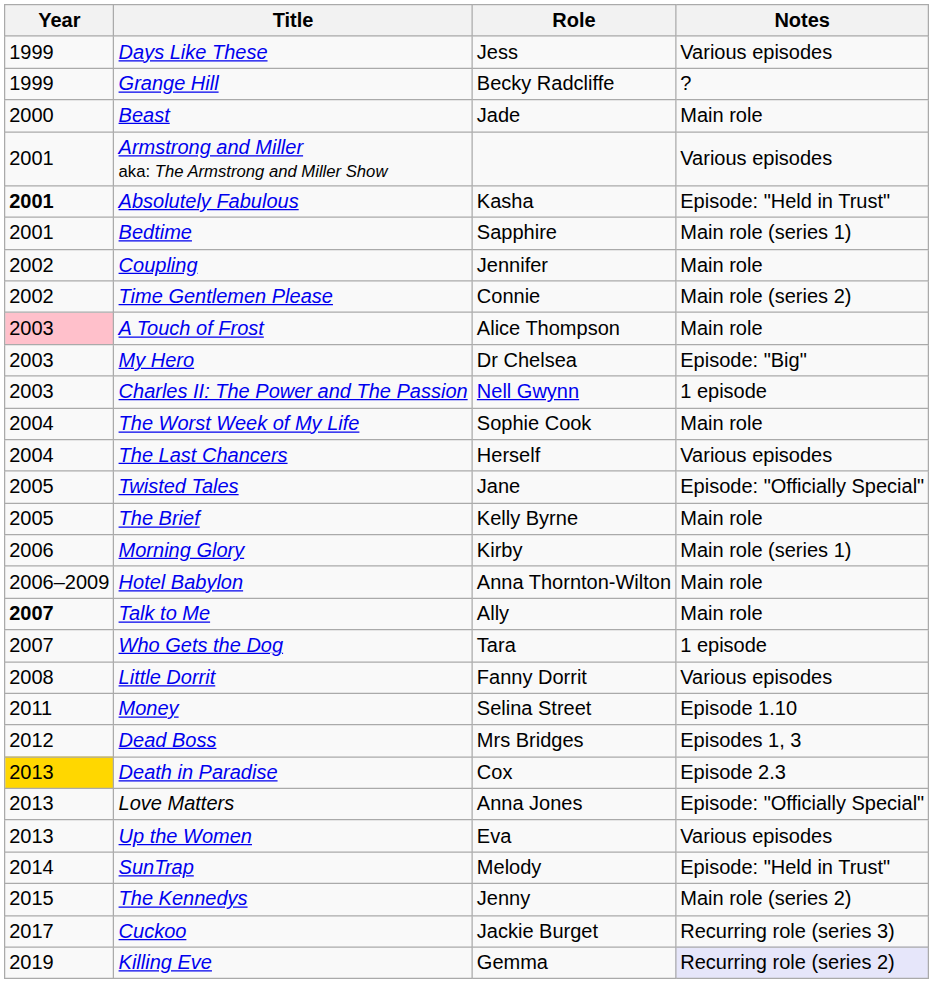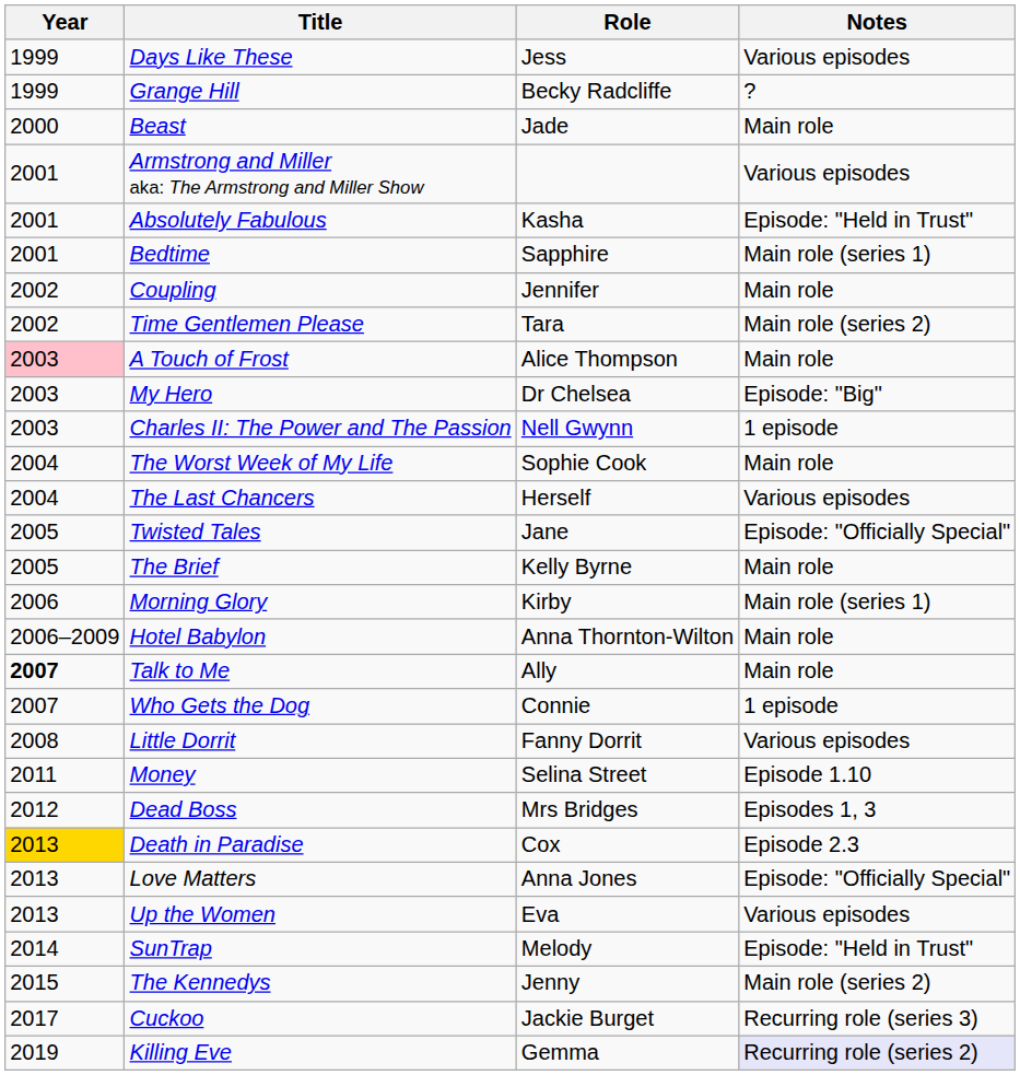 <table class="wikitable">
 <tr>
 <th>Year</th>
 <th>Title</th>
 <th>Role</th>
 <th>Notes</th>
 </tr>
 <tr>
 <td>1999</td>
 <td><em><a href='#'>Days Like These</a></em></td>
 <td>Jess</td>
 <td>Various episodes</td>
 </tr>
 <tr>
 <td>1999</td>
 <td><em><a href='#'>Grange Hill</a></em></td>
 <td>Becky Radcliffe</td>
 <td>?</td>
 </tr>
 <tr>
 <td>2000</td>
 <td><em><a href='#'>Beast</a></em></td>
 <td>Jade</td>
 <td>Main role</td>
 </tr>
 <tr>
 <td>2001</td>
 <td><em><a href='#'>Armstrong and Miller</a></em><br><small>aka: <em>The Armstrong and Miller Show</em></small></td>
 <td></td>
 <td>Various episodes</td>
 </tr>
 <tr>
-<td><strong>2001</strong></td>
+<td>2001</td>
 <td><em><a href='#'>Absolutely Fabulous</a></em></td>
 <td>Kasha</td>
 <td>Episode: "Held in Trust"</td>
 </tr>
 <tr>
 <td>2001</td>
 <td><em><a href='#'>Bedtime</a></em></td>
 <td>Sapphire</td>
 <td>Main role (series 1)</td>
 </tr>
 <tr>
 <td>2002</td>
 <td><em><a href='#'>Coupling</a></em></td>
 <td>Jennifer</td>
 <td>Main role</td>
 </tr>
 <tr>
 <td>2002</td>
 <td><em><a href='#'>Time Gentlemen Please</a></em></td>
-<td>Connie</td>
+<td>Tara</td>
 <td>Main role (series 2)</td>
 </tr>
 <tr>
 <td style="background: pink;">2003</td>
 <td><em><a href='#'>A Touch of Frost</a></em></td>
 <td>Alice Thompson</td>
 <td>Main role</td>
 </tr>
 <tr>
 <td>2003</td>
 <td><em><a href='#'>My Hero</a></em></td>
 <td>Dr Chelsea</td>
 <td>Episode: "Big"</td>
 </tr>
 <tr>
 <td>2003</td>
 <td><em><a href='#'>Charles II: The Power and The Passion</a></em></td>
 <td><a href='#'>Nell Gwynn</a></td>
 <td>1 episode</td>
 </tr>
 <tr>
 <td>2004</td>
 <td><em><a href='#'>The Worst Week of My Life</a></em></td>
 <td>Sophie Cook</td>
 <td>Main role</td>
 </tr>
 <tr>
 <td>2004</td>
 <td><em><a href='#'>The Last Chancers</a></em></td>
 <td>Herself</td>
 <td>Various episodes</td>
 </tr>
 <tr>
 <td>2005</td>
 <td><em><a href='#'>Twisted Tales</a></em></td>
 <td>Jane</td>
 <td>Episode: "Officially Special"</td>
 </tr>
 <tr>
 <td>2005</td>
 <td><em><a href='#'>The Brief</a></em></td>
 <td>Kelly Byrne</td>
 <td>Main role</td>
 </tr>
 <tr>
 <td>2006</td>
 <td><em><a href='#'>Morning Glory</a></em></td>
 <td>Kirby</td>
 <td>Main role (series 1)</td>
 </tr>
 <tr>
 <td>2006–2009</td>
 <td><em><a href='#'>Hotel Babylon</a></em></td>
 <td>Anna Thornton-Wilton</td>
 <td>Main role</td>
 </tr>
 <tr>
 <td><strong>2007</strong></td>
 <td><em><a href='#'>Talk to Me</a></em></td>
 <td>Ally</td>
 <td>Main role</td>
 </tr>
 <tr>
 <td>2007</td>
 <td><em><a href='#'>Who Gets the Dog</a></em></td>
-<td>Tara</td>
+<td>Connie</td>
 <td>1 episode</td>
 </tr>
 <tr>
 <td>2008</td>
 <td><em><a href='#'>Little Dorrit</a></em></td>
 <td>Fanny Dorrit</td>
 <td>Various episodes</td>
 </tr>
 <tr>
 <td>2011</td>
 <td><em><a href='#'>Money</a></em></td>
 <td>Selina Street</td>
 <td>Episode 1.10</td>
 </tr>
 <tr>
 <td>2012</td>
 <td><em><a href='#'>Dead Boss</a></em></td>
 <td>Mrs Bridges</td>
 <td>Episodes 1, 3</td>
 </tr>
 <tr>
 <td style="background: gold;">2013</td>
 <td><em><a href='#'>Death in Paradise</a></em></td>
 <td>Cox</td>
 <td>Episode 2.3</td>
 </tr>
 <tr>
 <td>2013</td>
 <td><em>Love Matters</em></td>
 <td>Anna Jones</td>
 <td>Episode: "Officially Special"</td>
 </tr>
 <tr>
 <td>2013</td>
 <td><em><a href='#'>Up the Women</a></em></td>
 <td>Eva</td>
 <td>Various episodes</td>
 </tr>
 <tr>
 <td>2014</td>
 <td><em><a href='#'>SunTrap</a></em></td>
 <td>Melody</td>
 <td>Episode: "Held in Trust"</td>
 </tr>
 <tr>
 <td>2015</td>
 <td><em><a href='#'>The Kennedys</a></em></td>
 <td>Jenny</td>
 <td>Main role (series 2)</td>
 </tr>
 <tr>
 <td>2017</td>
 <td><em><a href='#'>Cuckoo</a></em></td>
 <td>Jackie Burget</td>
 <td>Recurring role (series 3)</td>
 </tr>
 <tr>
 <td>2019</td>
 <td><em><a href='#'>Killing Eve</a></em></td>
 <td>Gemma</td>
 <td style="background: lavender;">Recurring role (series 2)</td>
 </tr>
 </table>
